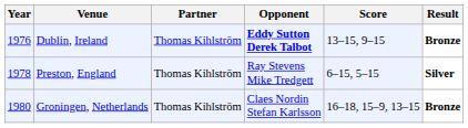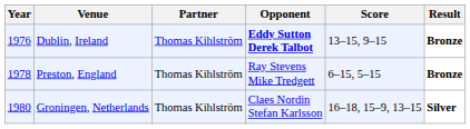 <table class="sortable wikitable" style="font-size: 90%;">
 <tr>
 <th>Year</th>
 <th>Venue</th>
 <th>Partner</th>
 <th>Opponent</th>
 <th>Score</th>
 <th>Result</th>
 </tr>
 <tr style="background:#ECF2FF">
 <td align="center"><a href='#'>1976</a></td>
 <td align="left"><a href='#'>Dublin</a>, <a href='#'>Ireland</a></td>
 <td align="left"> <a href='#'>Thomas Kihlström</a></td>
 <td align="left"><strong> <a href='#'>Eddy Sutton</a><br> <a href='#'>Derek Talbot</a></strong></td>
 <td align="left">13–15, 9–15</td>
 <td style="text-align:left; background:white"> <strong>Bronze</strong></td>
 </tr>
 <tr style="background:#ECF2FF">
 <td align="center"><a href='#'>1978</a></td>
 <td align="left"><a href='#'>Preston</a>, <a href='#'>England</a></td>
 <td align="left"> Thomas Kihlström</td>
 <td> <a href='#'>Ray Stevens</a><br> <a href='#'>Mike Tredgett</a></td>
 <td align="left">6–15, 5–15</td>
-<td style="text-align:left; background:white"> <strong>Silver</strong></td>
+<td style="text-align:left; background:white"> <strong>Bronze</strong></td>
 </tr>
 <tr style="background:#ECF2FF">
 <td align="center"><a href='#'>1980</a></td>
 <td align="left"><a href='#'>Groningen</a>, <a href='#'>Netherlands</a></td>
 <td align="left"> Thomas Kihlström</td>
 <td> <a href='#'>Claes Nordin</a><br> <a href='#'>Stefan Karlsson</a></td>
 <td align="left">16–18, 15–9, 13–15</td>
-<td style="text-align:left; background:white"> <strong>Bronze</strong></td>
+<td style="text-align:left; background:white"> <strong>Silver</strong></td>
 </tr>
 </table>
